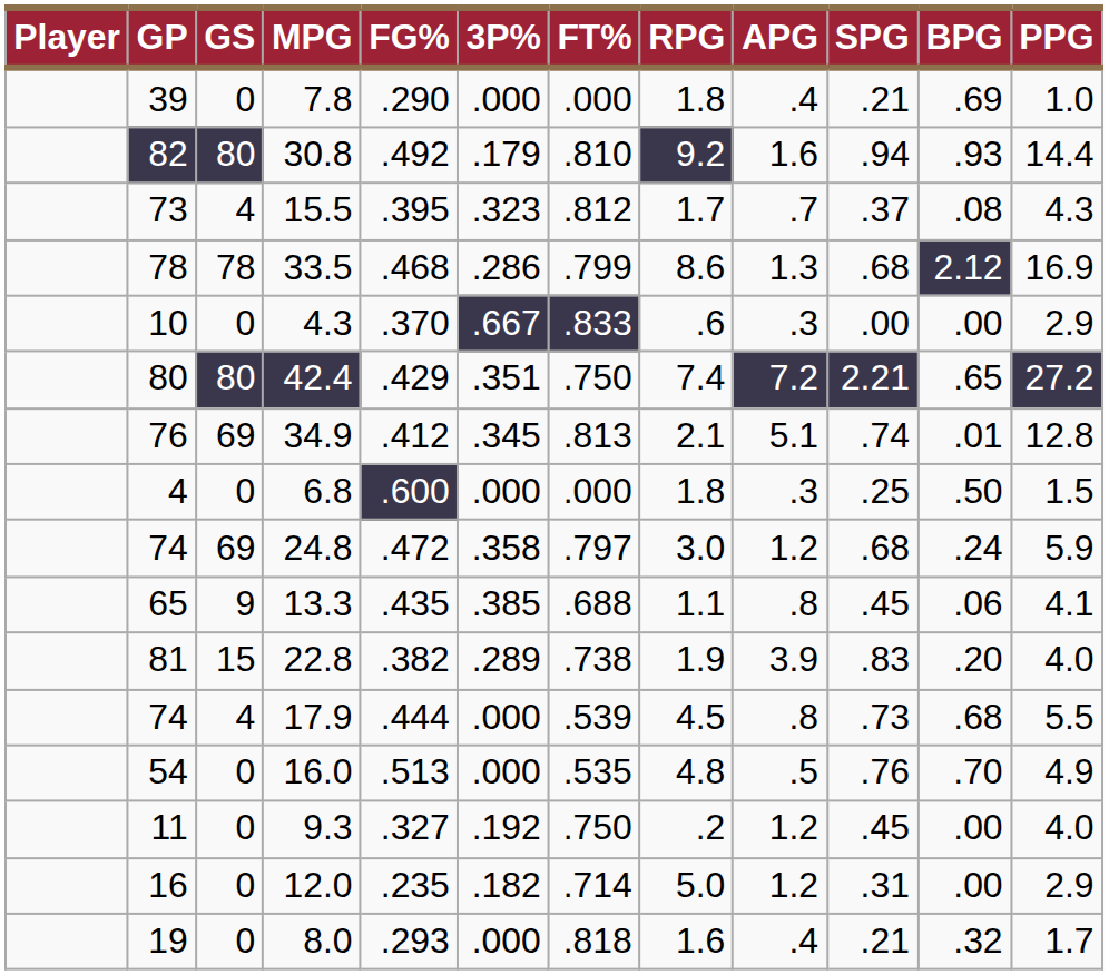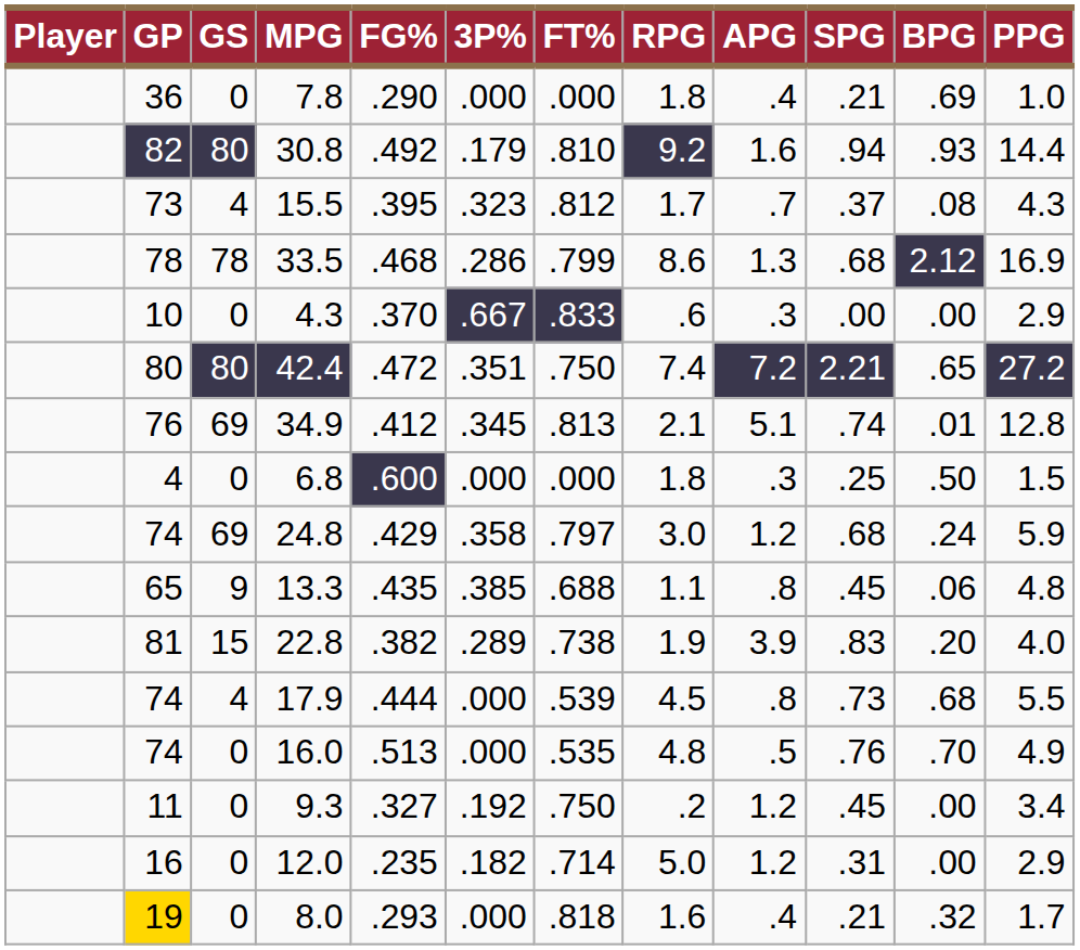 <table class="wikitable sortable" style="text-align:right;">
 <tr>
 <th style="background:#9D2235; color:#FFFFFF; border-top:#8C714C 3px solid; border-bottom:#8C714C 3px solid;">Player</th>
 <th style="background:#9D2235; color:#FFFFFF; border-top:#8C714C 3px solid; border-bottom:#8C714C 3px solid;">GP</th>
 <th style="background:#9D2235; color:#FFFFFF; border-top:#8C714C 3px solid; border-bottom:#8C714C 3px solid;">GS</th>
 <th style="background:#9D2235; color:#FFFFFF; border-top:#8C714C 3px solid; border-bottom:#8C714C 3px solid;">MPG</th>
 <th style="background:#9D2235; color:#FFFFFF; border-top:#8C714C 3px solid; border-bottom:#8C714C 3px solid;">FG%</th>
 <th style="background:#9D2235; color:#FFFFFF; border-top:#8C714C 3px solid; border-bottom:#8C714C 3px solid;">3P%</th>
 <th style="background:#9D2235; color:#FFFFFF; border-top:#8C714C 3px solid; border-bottom:#8C714C 3px solid;">FT%</th>
 <th style="background:#9D2235; color:#FFFFFF; border-top:#8C714C 3px solid; border-bottom:#8C714C 3px solid;">RPG</th>
 <th style="background:#9D2235; color:#FFFFFF; border-top:#8C714C 3px solid; border-bottom:#8C714C 3px solid;">APG</th>
 <th style="background:#9D2235; color:#FFFFFF; border-top:#8C714C 3px solid; border-bottom:#8C714C 3px solid;">SPG</th>
 <th style="background:#9D2235; color:#FFFFFF; border-top:#8C714C 3px solid; border-bottom:#8C714C 3px solid;">BPG</th>
 <th style="background:#9D2235; color:#FFFFFF; border-top:#8C714C 3px solid; border-bottom:#8C714C 3px solid;">PPG</th>
 </tr>
 <tr>
 <td></td>
-<td>39</td>
+<td>36</td>
 <td>0</td>
 <td>7.8</td>
 <td>.290</td>
 <td>.000</td>
 <td>.000</td>
 <td>1.8</td>
 <td>.4</td>
 <td>.21</td>
 <td>.69</td>
 <td>1.0</td>
 </tr>
 <tr>
 <td></td>
 <td style="background:#3a374d;color:white;">82</td>
 <td style="background:#3a374d;color:white;">80</td>
 <td>30.8</td>
 <td>.492</td>
 <td>.179</td>
 <td>.810</td>
 <td style="background:#3a374d;color:white;">9.2</td>
 <td>1.6</td>
 <td>.94</td>
 <td>.93</td>
 <td>14.4</td>
 </tr>
 <tr>
 <td></td>
 <td>73</td>
 <td>4</td>
 <td>15.5</td>
 <td>.395</td>
 <td>.323</td>
 <td>.812</td>
 <td>1.7</td>
 <td>.7</td>
 <td>.37</td>
 <td>.08</td>
 <td>4.3</td>
 </tr>
 <tr>
 <td></td>
 <td>78</td>
 <td>78</td>
 <td>33.5</td>
 <td>.468</td>
 <td>.286</td>
 <td>.799</td>
 <td>8.6</td>
 <td>1.3</td>
 <td>.68</td>
 <td style="background:#3a374d;color:white;">2.12</td>
 <td>16.9</td>
 </tr>
 <tr>
 <td></td>
 <td>10</td>
 <td>0</td>
 <td>4.3</td>
 <td>.370</td>
 <td style="background:#3a374d;color:white;">.667</td>
 <td style="background:#3a374d;color:white;">.833</td>
 <td>.6</td>
 <td>.3</td>
 <td>.00</td>
 <td>.00</td>
 <td>2.9</td>
 </tr>
 <tr>
 <td></td>
 <td>80</td>
 <td style="background:#3a374d;color:white;">80</td>
 <td style="background:#3a374d;color:white;">42.4</td>
-<td>.429</td>
+<td>.472</td>
 <td>.351</td>
 <td>.750</td>
 <td>7.4</td>
 <td style="background:#3a374d;color:white;">7.2</td>
 <td style="background:#3a374d;color:white;">2.21</td>
 <td>.65</td>
 <td style="background:#3a374d;color:white;">27.2</td>
 </tr>
 <tr>
 <td></td>
 <td>76</td>
 <td>69</td>
 <td>34.9</td>
 <td>.412</td>
 <td>.345</td>
 <td>.813</td>
 <td>2.1</td>
 <td>5.1</td>
 <td>.74</td>
 <td>.01</td>
 <td>12.8</td>
 </tr>
 <tr>
 <td></td>
 <td>4</td>
 <td>0</td>
 <td>6.8</td>
 <td style="background:#3a374d;color:white;">.600</td>
 <td>.000</td>
 <td>.000</td>
 <td>1.8</td>
 <td>.3</td>
 <td>.25</td>
 <td>.50</td>
 <td>1.5</td>
 </tr>
 <tr>
 <td></td>
 <td>74</td>
 <td>69</td>
 <td>24.8</td>
-<td>.472</td>
+<td>.429</td>
 <td>.358</td>
 <td>.797</td>
 <td>3.0</td>
 <td>1.2</td>
 <td>.68</td>
 <td>.24</td>
 <td>5.9</td>
 </tr>
 <tr>
 <td></td>
 <td>65</td>
 <td>9</td>
 <td>13.3</td>
 <td>.435</td>
 <td>.385</td>
 <td>.688</td>
 <td>1.1</td>
 <td>.8</td>
 <td>.45</td>
 <td>.06</td>
-<td>4.1</td>
+<td>4.8</td>
 </tr>
 <tr>
 <td></td>
 <td>81</td>
 <td>15</td>
 <td>22.8</td>
 <td>.382</td>
 <td>.289</td>
 <td>.738</td>
 <td>1.9</td>
 <td>3.9</td>
 <td>.83</td>
 <td>.20</td>
 <td>4.0</td>
 </tr>
 <tr>
 <td></td>
 <td>74</td>
 <td>4</td>
 <td>17.9</td>
 <td>.444</td>
 <td>.000</td>
 <td>.539</td>
 <td>4.5</td>
 <td>.8</td>
 <td>.73</td>
 <td>.68</td>
 <td>5.5</td>
 </tr>
 <tr>
 <td></td>
-<td>54</td>
+<td>74</td>
 <td>0</td>
 <td>16.0</td>
 <td>.513</td>
 <td>.000</td>
 <td>.535</td>
 <td>4.8</td>
 <td>.5</td>
 <td>.76</td>
 <td>.70</td>
 <td>4.9</td>
 </tr>
 <tr>
 <td></td>
 <td>11</td>
 <td>0</td>
 <td>9.3</td>
 <td>.327</td>
 <td>.192</td>
 <td>.750</td>
 <td>.2</td>
 <td>1.2</td>
 <td>.45</td>
 <td>.00</td>
-<td>4.0</td>
+<td>3.4</td>
 </tr>
 <tr>
 <td></td>
 <td>16</td>
 <td>0</td>
 <td>12.0</td>
 <td>.235</td>
 <td>.182</td>
 <td>.714</td>
 <td>5.0</td>
 <td>1.2</td>
 <td>.31</td>
 <td>.00</td>
 <td>2.9</td>
 </tr>
 <tr>
 <td></td>
-<td>19</td>
+<td style="background: gold;">19</td>
 <td>0</td>
 <td>8.0</td>
 <td>.293</td>
 <td>.000</td>
 <td>.818</td>
 <td>1.6</td>
 <td>.4</td>
 <td>.21</td>
 <td>.32</td>
 <td>1.7</td>
 </tr>
 </table>
